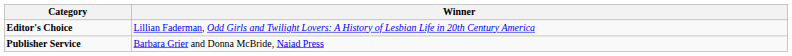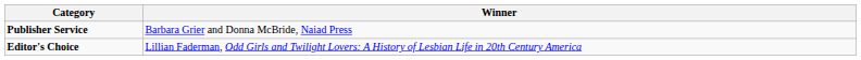 <table class="wikitable" width="100%">
 <tr>
 <th>Category</th>
 <th>Winner</th>
 </tr>
 <tr>
+<td><strong>Publisher Service</strong></td>
+<td><a href='#'>Barbara Grier</a> and Donna McBride, <a href='#'>Naiad Press</a></td>
+</tr>
+<tr>
 <td><strong>Editor's Choice</strong></td>
 <td><a href='#'>Lillian Faderman</a>, <em><a href='#'>Odd Girls and Twilight Lovers: A History of Lesbian Life in 20th Century America</a></em></td>
 </tr>
-<tr>
-<td><strong>Publisher Service</strong></td>
-<td><a href='#'>Barbara Grier</a> and Donna McBride, <a href='#'>Naiad Press</a></td>
-</tr>
 </table>
